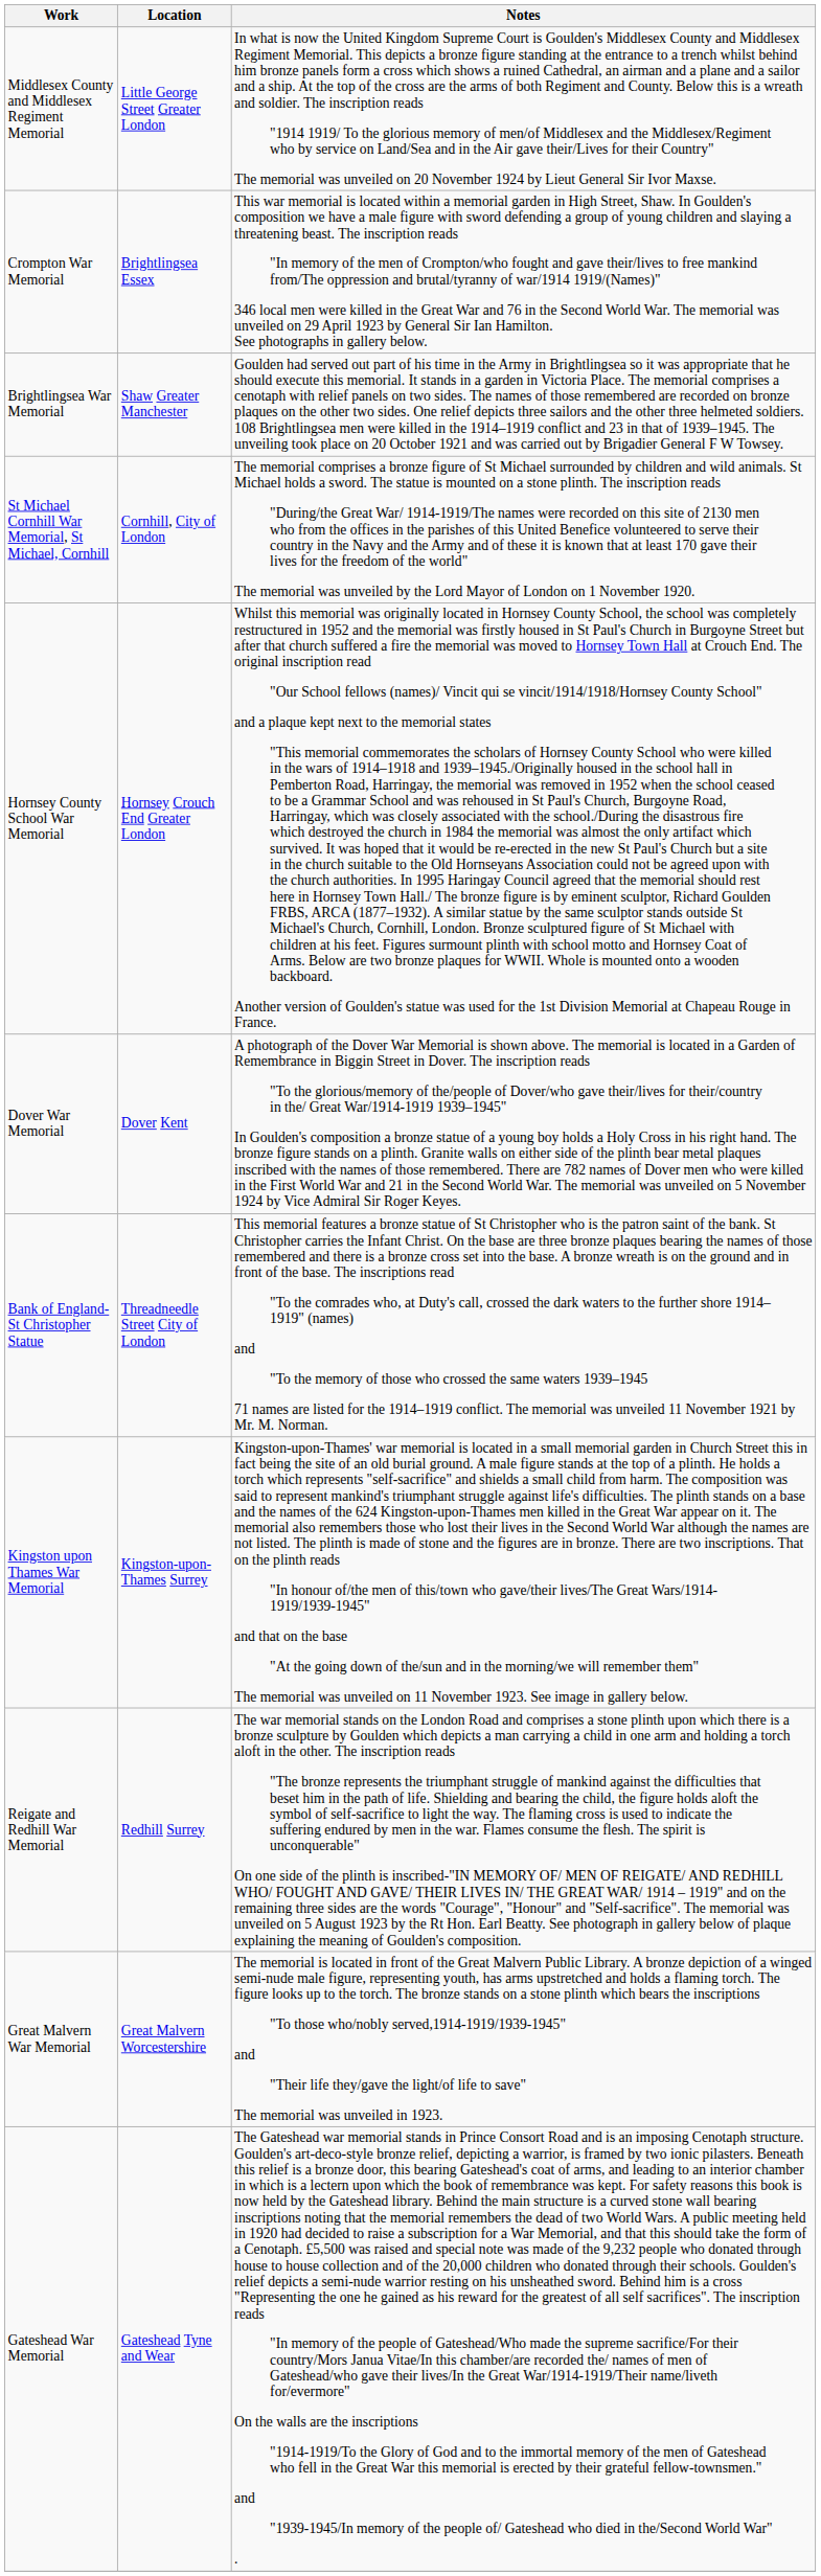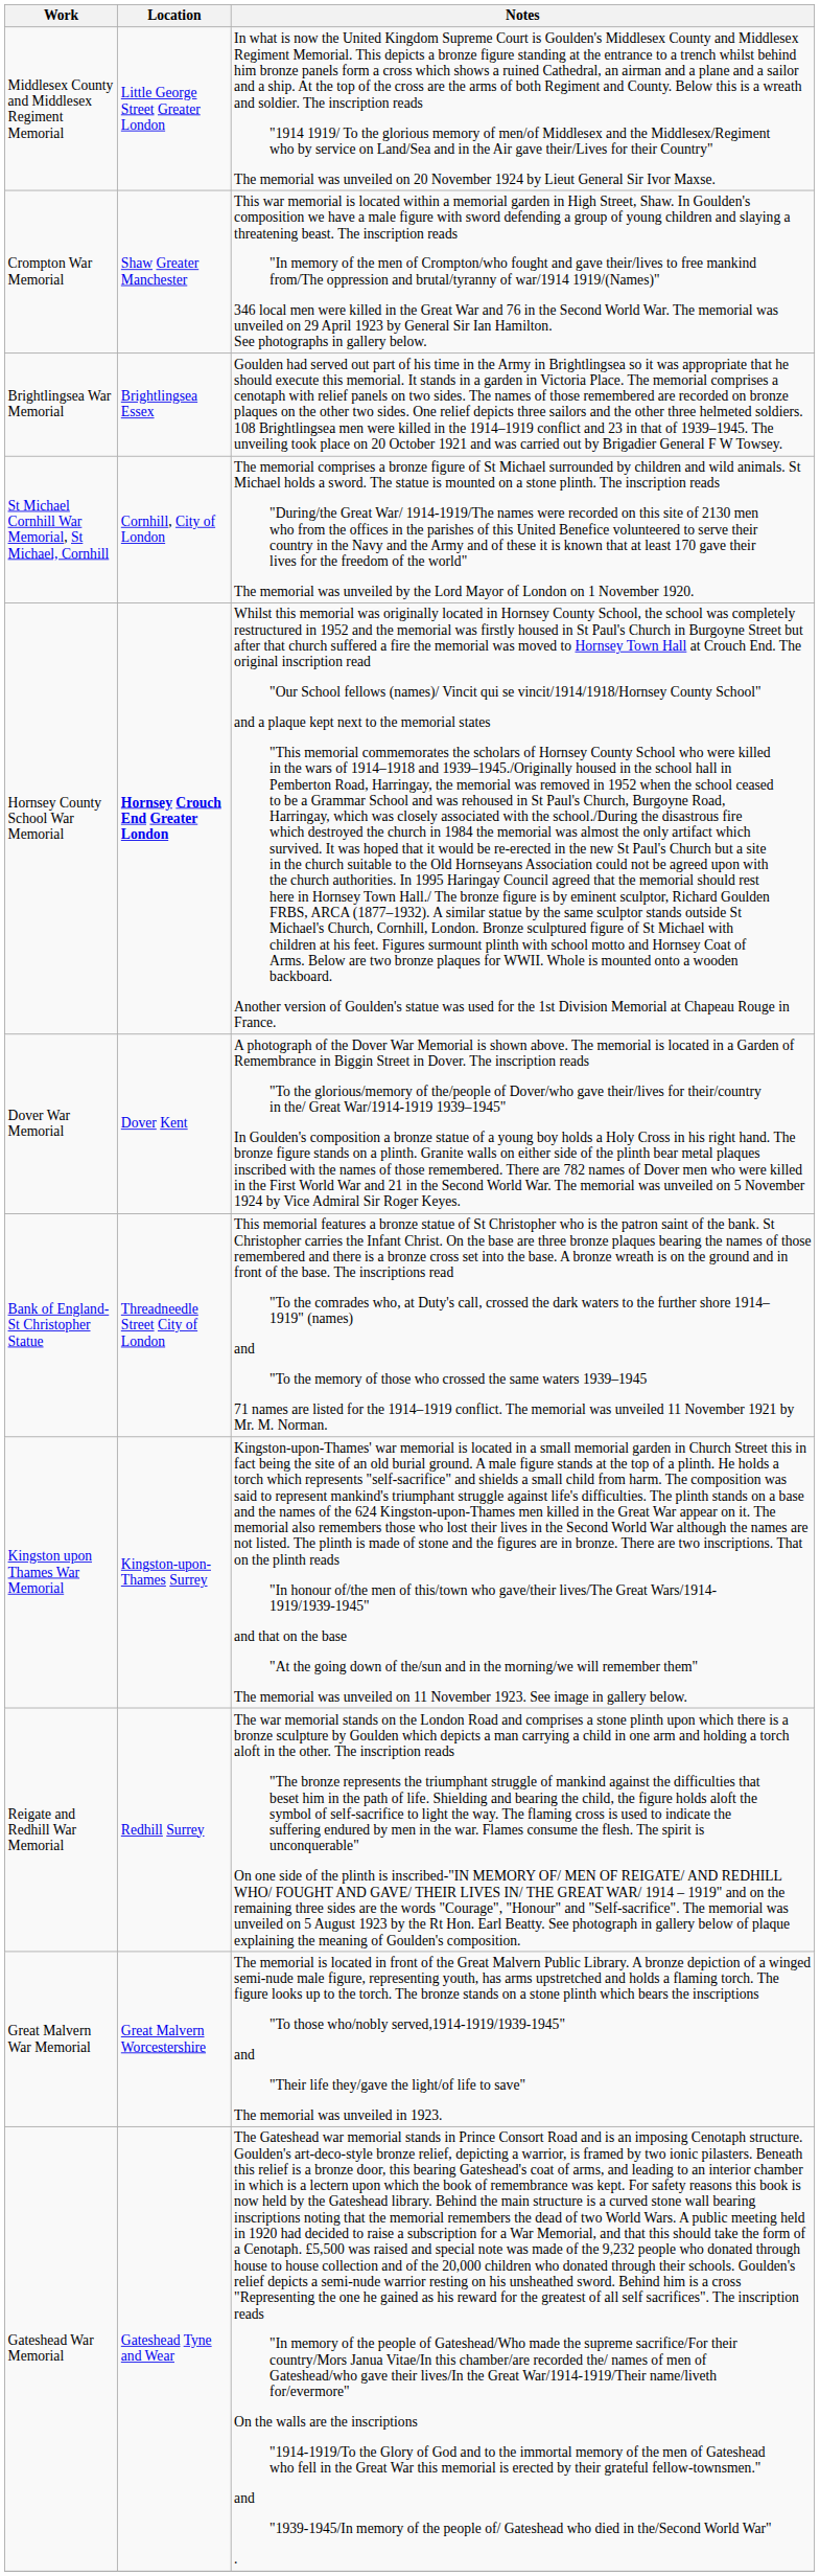 <table class="wikitable sortable">
 <tr>
 <th style="width:120px">Work</th>
 <th style="width:120px">Location</th>
 <th style="width:650px" class="unsortable">Notes</th>
 </tr>
 <tr>
 <td>Middlesex County and Middlesex Regiment Memorial</td>
 <td><a href='#'>Little George Street</a> <a href='#'>Greater London</a></td>
 <td>In what is now the United Kingdom Supreme Court is Goulden's Middlesex County and Middlesex Regiment Memorial. This depicts a bronze figure standing at the entrance to a trench whilst behind him bronze panels form a cross which shows a ruined Cathedral, an airman and a plane and a sailor and a ship.  At the top of the cross are the arms of both Regiment and County. Below this is a wreath and soldier. The inscription reads <blockquote>"1914 1919/ To the glorious memory of men/of Middlesex and the Middlesex/Regiment who by service on Land/Sea and in the Air gave their/Lives for their Country"</blockquote>The memorial was unveiled on 20 November 1924 by Lieut General Sir Ivor Maxse.</td>
 </tr>
 <tr>
 <td>Crompton War Memorial</td>
-<td><a href='#'>Brightlingsea</a> <a href='#'>Essex</a></td>
+<td><a href='#'>Shaw</a> <a href='#'>Greater Manchester</a></td>
 <td>This war memorial is located within a memorial garden in High Street, Shaw.  In Goulden's composition we have a male figure with sword defending a group of young children and slaying a threatening beast.  The inscription reads <blockquote>"In memory of the men of Crompton/who fought and gave their/lives to free mankind from/The oppression and brutal/tyranny of war/1914 1919/(Names)"</blockquote>346 local men were killed in the Great War and 76 in the Second World War. The memorial was unveiled on 29 April 1923 by General Sir Ian Hamilton.<br>See photographs in gallery below.</td>
 </tr>
 <tr>
 <td>Brightlingsea War Memorial</td>
-<td><a href='#'>Shaw</a> <a href='#'>Greater Manchester</a></td>
+<td><a href='#'>Brightlingsea</a> <a href='#'>Essex</a></td>
 <td>Goulden had served out part of his time in the Army in Brightlingsea so it was appropriate that he should execute this memorial. It stands in a garden in Victoria Place. The memorial comprises a cenotaph with relief panels on two sides. The names of those remembered are recorded on bronze plaques on the other two sides. One relief depicts three sailors and the other three helmeted soldiers.  108 Brightlingsea men were killed in the 1914–1919 conflict and 23 in that of 1939–1945. The unveiling took place on 20 October 1921 and was carried out by Brigadier General F W Towsey.</td>
 </tr>
 <tr>
 <td><a href='#'>St Michael Cornhill War Memorial</a>, <a href='#'>St Michael, Cornhill</a></td>
 <td><a href='#'>Cornhill</a>, <a href='#'>City of London</a></td>
 <td>The memorial comprises a bronze figure of St Michael surrounded by children and wild animals. St Michael holds a sword. The statue is mounted on a stone plinth. The inscription reads <blockquote>"During/the Great War/ 1914-1919/The names were recorded on this site of 2130 men who from the offices in the parishes of this United Benefice volunteered to serve their country in the Navy and the Army and of these it is known that at least 170 gave their lives for the freedom of the world"</blockquote>The memorial was unveiled by the Lord Mayor of London on 1 November 1920.</td>
 </tr>
 <tr>
 <td>Hornsey County School War Memorial</td>
-<td><a href='#'>Hornsey</a> <a href='#'>Crouch End</a> <a href='#'>Greater London</a></td>
+<td><strong><a href='#'>Hornsey</a> <a href='#'>Crouch End</a> <a href='#'>Greater London</a></strong></td>
 <td>Whilst this memorial was originally located in Hornsey County School, the school was completely restructured in 1952 and the memorial was firstly housed in St Paul's Church in Burgoyne Street but after that church suffered a fire the memorial was moved to <a href='#'>Hornsey Town Hall</a> at Crouch End. The original inscription read <blockquote> "Our School fellows (names)/ Vincit qui se vincit/1914/1918/Hornsey County School"</blockquote>and a plaque kept next to the memorial states <blockquote>"This memorial commemorates the scholars of Hornsey County School who were killed in the wars of 1914–1918 and 1939–1945./Originally housed in the school hall in Pemberton Road, Harringay, the memorial was removed in 1952 when the school ceased to be a Grammar School and was rehoused in St Paul's Church, Burgoyne Road, Harringay, which was closely associated with the school./During the disastrous fire which destroyed the church in 1984 the memorial was almost the only artifact which survived. It was hoped that it would be re-erected in the new St Paul's Church but a site in the church suitable to the Old Hornseyans Association could not be agreed upon with the church authorities. In 1995 Haringay Council agreed that the memorial should rest here in Hornsey Town Hall./ The bronze figure is by eminent sculptor, Richard Goulden FRBS, ARCA (1877–1932). A similar statue by the same sculptor stands outside St Michael's Church, Cornhill, London. Bronze sculptured figure of St Michael with children at his feet. Figures surmount plinth with school motto and Hornsey Coat of Arms. Below are two bronze plaques for WWII. Whole is mounted onto a wooden backboard.</blockquote> Another version of Goulden's statue was used for the 1st Division Memorial at Chapeau Rouge in France.</td>
 </tr>
 <tr>
 <td>Dover War Memorial</td>
 <td><a href='#'>Dover</a> <a href='#'>Kent</a></td>
 <td>A photograph of the Dover War Memorial is shown above. The memorial is located in a Garden of Remembrance in Biggin Street in Dover. The inscription reads <blockquote>"To the glorious/memory of the/people of Dover/who gave their/lives for their/country in the/ Great War/1914-1919 1939–1945"</blockquote>In Goulden's composition a bronze statue of a young boy holds a Holy Cross in his right hand. The bronze figure stands on a plinth. Granite walls on either side of the plinth bear metal plaques inscribed with the names of those remembered. There are 782 names of Dover men who were killed in the First World War and 21 in the Second World War.  The memorial was unveiled on 5 November 1924 by Vice Admiral Sir Roger Keyes.</td>
 </tr>
 <tr>
 <td><a href='#'>Bank of England- St Christopher Statue</a></td>
 <td><a href='#'>Threadneedle Street</a> <a href='#'>City of London</a></td>
 <td>This memorial features a bronze statue of St Christopher who is the patron saint of the bank. St Christopher carries the Infant Christ. On the base are three bronze plaques bearing the names of those remembered and there is a bronze cross set into the base. A bronze wreath is on the ground and in front of the base.  The inscriptions read <blockquote>"To the comrades who, at Duty's call, crossed the dark waters to the further shore 1914–1919" (names)</blockquote> and <blockquote>"To the memory of those who crossed the same waters 1939–1945</blockquote>71 names are listed for the 1914–1919 conflict. The memorial was unveiled 11 November 1921 by Mr. M. Norman.</td>
 </tr>
 <tr>
 <td><a href='#'>Kingston upon Thames War Memorial</a></td>
 <td><a href='#'>Kingston-upon-Thames</a> <a href='#'>Surrey</a></td>
 <td>Kingston-upon-Thames' war memorial is located in a small memorial garden in Church Street this in fact being the site of an old burial ground. A male figure stands at the top of a plinth.  He holds a torch which represents "self-sacrifice" and shields a small child from harm. The composition was said to represent mankind's triumphant struggle against life's difficulties. The plinth stands on a base and the names of the 624 Kingston-upon-Thames men killed in the Great War appear on it. The memorial also remembers those who lost their lives in the Second World War although the names are not listed.  The plinth is made of stone and the figures are in bronze.  There are two inscriptions. That on the plinth reads <blockquote>"In honour of/the men of this/town who gave/their lives/The Great Wars/1914-1919/1939-1945"</blockquote> and that on the base <blockquote>"At the going down of the/sun and in the morning/we will remember them"</blockquote>The memorial was unveiled on 11 November 1923. See image in gallery below.</td>
 </tr>
 <tr>
 <td>Reigate and Redhill War Memorial</td>
 <td><a href='#'>Redhill</a> <a href='#'>Surrey</a></td>
 <td>The war memorial stands on the London Road and comprises a stone plinth upon which there is a bronze sculpture by Goulden which depicts a man carrying a child in one arm and holding a torch aloft in the other. The inscription reads <blockquote>"The bronze represents the triumphant struggle of mankind against the difficulties that beset him in the path of life. Shielding and bearing the child, the figure holds aloft the symbol of self-sacrifice to light the way. The flaming cross is used to indicate the suffering endured by men in the war. Flames consume the flesh. The spirit is unconquerable" </blockquote>On one side of the plinth is inscribed-"IN MEMORY OF/ MEN OF REIGATE/ AND REDHILL WHO/ FOUGHT AND GAVE/ THEIR LIVES IN/ THE GREAT WAR/ 1914 – 1919" and on the remaining three sides are the words "Courage", "Honour" and "Self-sacrifice". The memorial was unveiled on 5 August 1923 by the Rt Hon. Earl Beatty. See photograph in gallery below of plaque explaining the meaning of Goulden's composition.</td>
 </tr>
 <tr>
 <td>Great Malvern War Memorial</td>
 <td><a href='#'>Great Malvern</a> <a href='#'>Worcestershire</a></td>
 <td>The memorial is located in front of the Great Malvern Public Library. A bronze depiction of a winged semi-nude male figure, representing youth, has arms upstretched and holds a flaming torch. The figure looks up to the torch. The bronze stands on a stone plinth which bears the inscriptions <blockquote>"To those who/nobly served,1914-1919/1939-1945"</blockquote> and <blockquote>"Their life they/gave the light/of life to save"</blockquote>The memorial was unveiled in 1923.</td>
 </tr>
 <tr>
 <td>Gateshead War Memorial</td>
 <td><a href='#'>Gateshead</a> <a href='#'>Tyne and Wear</a></td>
 <td>The Gateshead war memorial stands in Prince Consort Road and is an imposing Cenotaph structure. Goulden's art-deco-style bronze relief, depicting a warrior, is framed by two ionic pilasters. Beneath this relief is a bronze door, this bearing Gateshead's coat of arms, and leading to an interior chamber in which is a lectern upon which the book of remembrance was kept. For safety reasons this book is now held by the Gateshead library. Behind the main structure is a curved stone wall bearing inscriptions noting that the memorial remembers the dead of two World Wars. A public meeting held in 1920 had decided to raise a subscription for a War Memorial, and that this should take the form of a Cenotaph. £5,500 was raised and special note was made of the 9,232 people who donated through house to house collection and of the 20,000 children who donated through their schools. Goulden's relief depicts a semi-nude warrior resting on his unsheathed sword. Behind him is a cross "Representing the one he gained as his reward for the greatest of all self sacrifices".  The inscription reads <blockquote>"In memory of the people of Gateshead/Who made the supreme sacrifice/For their country/Mors Janua Vitae/In this chamber/are recorded the/ names of men of Gateshead/who gave their lives/In the Great War/1914-1919/Their name/liveth for/evermore"</blockquote>On the walls are the inscriptions <blockquote>"1914-1919/To the Glory of God and to the immortal memory of the men of Gateshead who fell in the Great War this memorial is erected by their grateful fellow-townsmen."</blockquote> and <blockquote>"1939-1945/In memory of the people of/ Gateshead who died in the/Second World War"</blockquote>.</td>
 </tr>
 <tr>
 </tr>
 </table>
